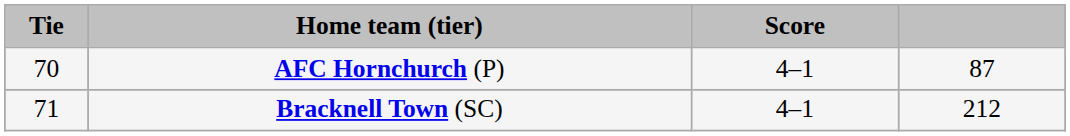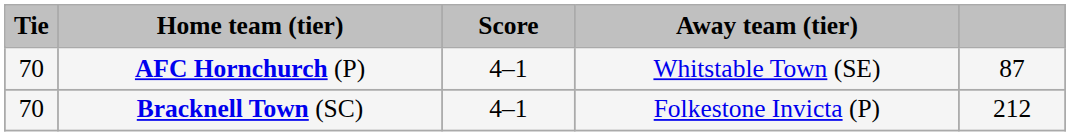 <table class="wikitable" style="width: 600px; background:WhiteSmoke; text-align:center; font-size:90%">
 <tr>
 <td scope="col" style="width:  5.00%; background:silver;"><strong>Tie</strong></td>
 <td scope="col" style="width: 36.25%; background:silver;"><strong>Home team (tier)</strong></td>
 <td scope="col" style="width: 12.50%; background:silver;"><strong>Score</strong></td>
+<td scope="col" style="width: 36.25%; background:silver;"><strong>Away team (tier)</strong></td>
 <td scope="col" style="width: 10.00%; background:silver;"><strong></strong></td>
 </tr>
 <tr>
 <td>70</td>
 <td><strong><a href='#'>AFC Hornchurch</a></strong> (P)</td>
 <td>4–1</td>
+<td><a href='#'>Whitstable Town</a> (SE)</td>
 <td>87</td>
 </tr>
 <tr>
-<td>71</td>
+<td>70</td>
 <td><strong><a href='#'>Bracknell Town</a></strong> (SC)</td>
 <td>4–1</td>
+<td><a href='#'>Folkestone Invicta</a> (P)</td>
 <td>212</td>
 </tr>
 </table>
